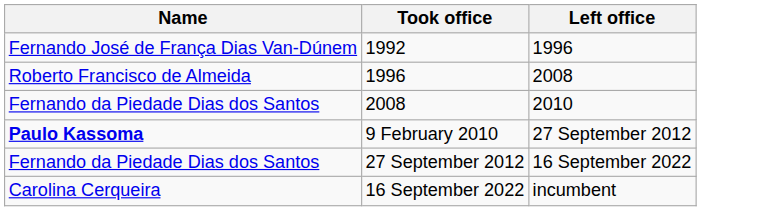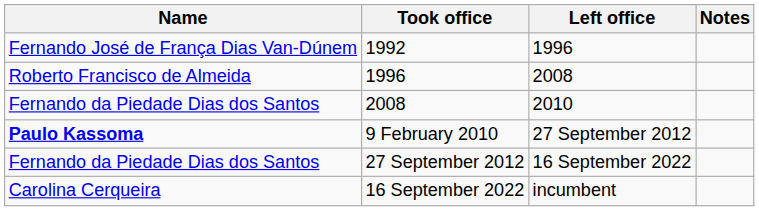 <table class="wikitable">
 <tr>
 <th>Name</th>
 <th>Took office</th>
 <th>Left office</th>
+<th>Notes</th>
 </tr>
 <tr>
 <td><a href='#'>Fernando José de França Dias Van-Dúnem</a></td>
 <td>1992</td>
 <td>1996</td>
+<td></td>
 </tr>
 <tr>
 <td><a href='#'>Roberto Francisco de Almeida</a></td>
 <td>1996</td>
 <td>2008</td>
+<td></td>
 </tr>
 <tr>
 <td><a href='#'>Fernando da Piedade Dias dos Santos</a></td>
 <td>2008</td>
 <td>2010</td>
+<td></td>
 </tr>
 <tr>
 <td><strong><a href='#'>Paulo Kassoma</a></strong></td>
 <td>9 February 2010</td>
 <td>27 September 2012</td>
+<td></td>
 </tr>
 <tr>
 <td><a href='#'>Fernando da Piedade Dias dos Santos</a></td>
 <td>27 September 2012</td>
 <td>16 September 2022</td>
+<td></td>
 </tr>
 <tr>
 <td><a href='#'>Carolina Cerqueira</a></td>
 <td>16 September 2022</td>
 <td>incumbent</td>
+<td></td>
 </tr>
 </table>
